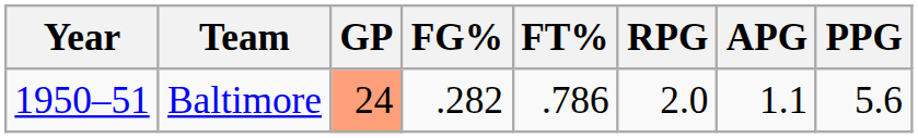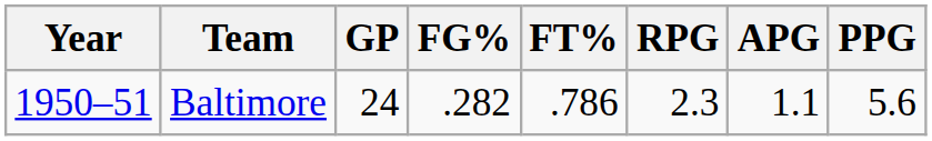 <table class="wikitable sortable" style="font-size:95%; text-align:right;">
 <tr>
 <th>Year</th>
 <th>Team</th>
 <th>GP</th>
 <th>FG%</th>
 <th>FT%</th>
 <th>RPG</th>
 <th>APG</th>
 <th>PPG</th>
 </tr>
 <tr>
 <td style="text-align:left;"><a href='#'>1950–51</a></td>
 <td style="text-align:left;"><a href='#'>Baltimore</a></td>
-<td style="background: lightsalmon;">24</td>
+<td>24</td>
 <td>.282</td>
 <td>.786</td>
-<td>2.0</td>
+<td>2.3</td>
 <td>1.1</td>
 <td>5.6</td>
 </tr>
 </table>
